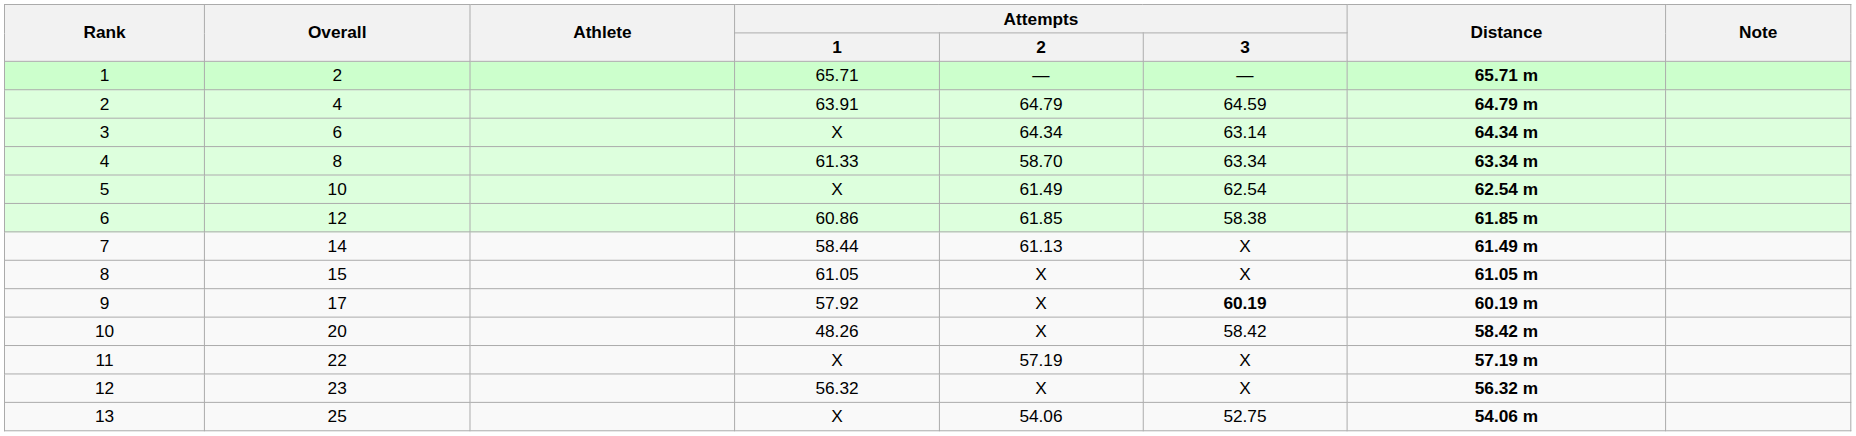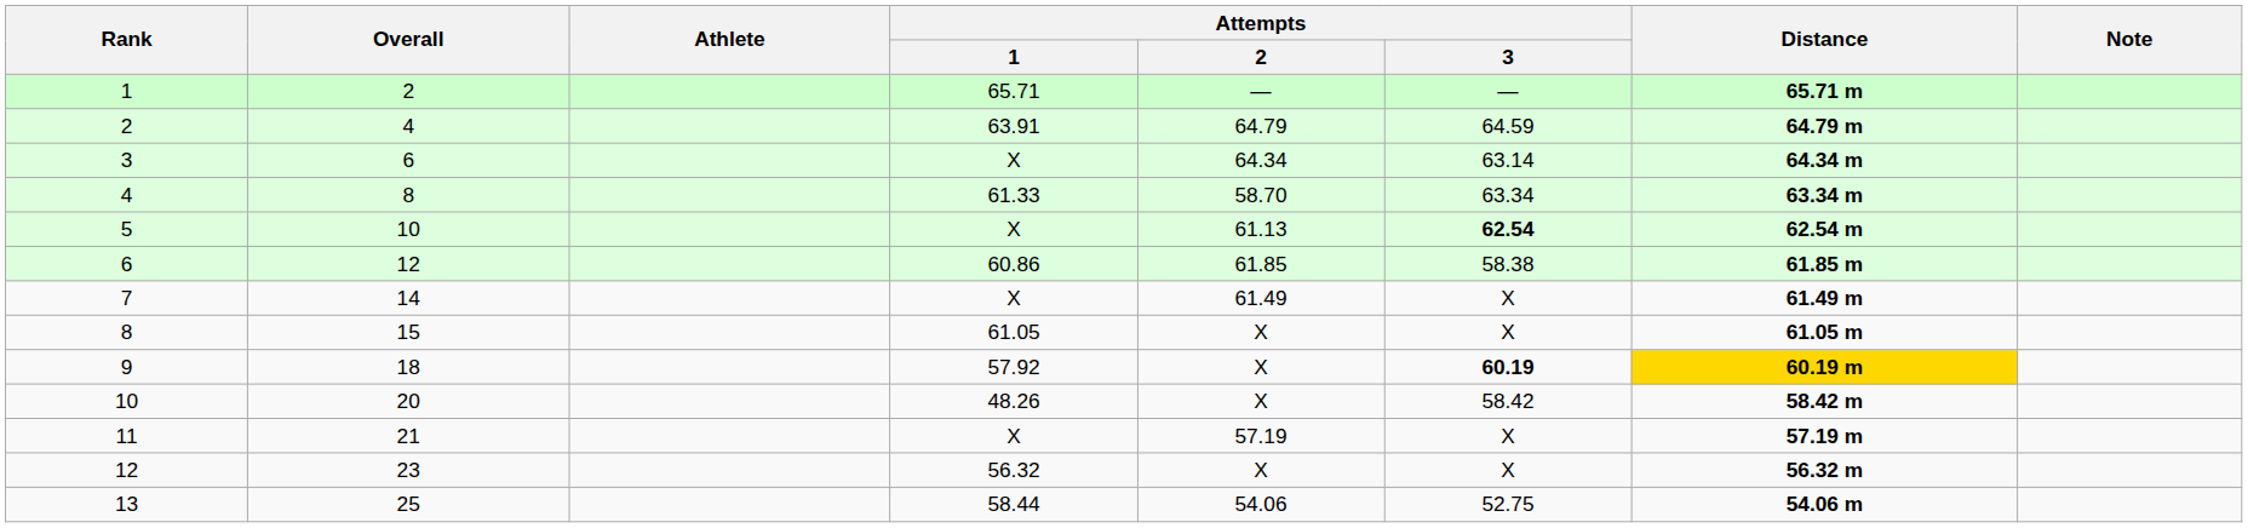 <table class="wikitable" style=" text-align:center; font-size:110%;" width="95%">
 <tr>
 <th rowspan="2">Rank</th>
 <th rowspan="2">Overall</th>
 <th rowspan="2">Athlete</th>
 <th colspan="3">Attempts</th>
 <th rowspan="2">Distance</th>
 <th rowspan="2">Note</th>
 </tr>
 <tr>
 <th>1</th>
 <th>2</th>
 <th>3</th>
 </tr>
 <tr style="background:#ccffcc;">
 <td>1</td>
 <td>2</td>
 <td align=left></td>
 <td>65.71</td>
 <td>—</td>
 <td>—</td>
 <td><strong>65.71 m </strong></td>
 <td></td>
 </tr>
 <tr style="background:#ddffdd;">
 <td>2</td>
 <td>4</td>
 <td align=left></td>
 <td>63.91</td>
 <td>64.79</td>
 <td>64.59</td>
 <td><strong>64.79 m </strong></td>
 <td></td>
 </tr>
 <tr style="background:#ddffdd;">
 <td>3</td>
 <td>6</td>
 <td align=left></td>
 <td>X</td>
 <td>64.34</td>
 <td>63.14</td>
 <td><strong>64.34 m </strong></td>
 <td></td>
 </tr>
 <tr style="background:#ddffdd;">
 <td>4</td>
 <td>8</td>
 <td align=left></td>
 <td>61.33</td>
 <td>58.70</td>
 <td>63.34</td>
 <td><strong>63.34 m </strong></td>
 <td></td>
 </tr>
 <tr style="background:#ddffdd;">
 <td>5</td>
 <td>10</td>
 <td align=left></td>
 <td>X</td>
-<td>61.49</td>
-<td>62.54</td>
+<td>61.13</td>
+<td><strong>62.54</strong></td>
 <td><strong>62.54 m </strong></td>
 <td></td>
 </tr>
 <tr style="background:#ddffdd;">
 <td>6</td>
 <td>12</td>
 <td align=left></td>
 <td>60.86</td>
 <td>61.85</td>
 <td>58.38</td>
 <td><strong>61.85 m </strong></td>
 <td></td>
 </tr>
 <tr>
 <td>7</td>
 <td>14</td>
 <td align=left></td>
-<td>58.44</td>
-<td>61.13</td>
+<td>X</td>
+<td>61.49</td>
 <td>X</td>
 <td><strong>61.49 m </strong></td>
 <td></td>
 </tr>
 <tr>
 <td>8</td>
 <td>15</td>
 <td align=left></td>
 <td>61.05</td>
 <td>X</td>
 <td>X</td>
 <td><strong>61.05 m </strong></td>
 <td></td>
 </tr>
 <tr>
 <td>9</td>
-<td>17</td>
+<td>18</td>
 <td align=left></td>
 <td>57.92</td>
 <td>X</td>
 <td><strong>60.19</strong></td>
-<td><strong>60.19 m </strong></td>
+<td style="background: gold;"><strong>60.19 m </strong></td>
 <td></td>
 </tr>
 <tr>
 <td>10</td>
 <td>20</td>
 <td align=left></td>
 <td>48.26</td>
 <td>X</td>
 <td>58.42</td>
 <td><strong>58.42 m </strong></td>
 <td></td>
 </tr>
 <tr>
 <td>11</td>
-<td>22</td>
+<td>21</td>
 <td align=left></td>
 <td>X</td>
 <td>57.19</td>
 <td>X</td>
 <td><strong>57.19 m </strong></td>
 <td></td>
 </tr>
 <tr>
 <td>12</td>
 <td>23</td>
 <td align=left></td>
 <td>56.32</td>
 <td>X</td>
 <td>X</td>
 <td><strong>56.32 m </strong></td>
 <td></td>
 </tr>
 <tr>
 <td>13</td>
 <td>25</td>
 <td align=left></td>
-<td>X</td>
+<td>58.44</td>
 <td>54.06</td>
 <td>52.75</td>
 <td><strong>54.06 m </strong></td>
 <td></td>
 </tr>
 </table>
